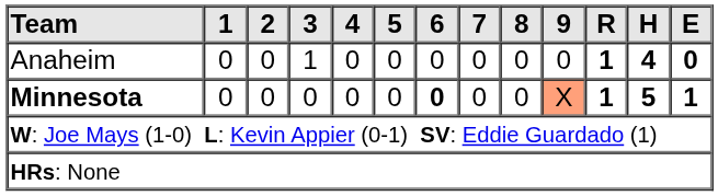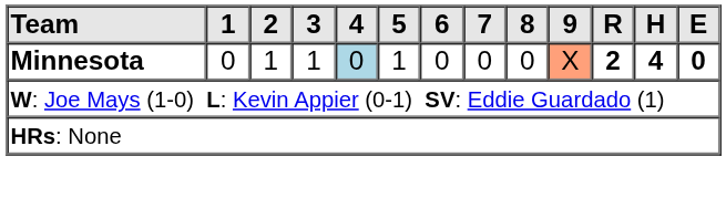 <table border=1 cellspacing=0 width=425 style="margin-left:3em;">
 <tr style="text-align:center; background-color:#e6e6e6;">
 <th align=left width=28%>Team</th>
 <th width=6%>1</th>
 <th width=6%>2</th>
 <th width=6%>3</th>
 <th width=6%>4</th>
 <th width=6%>5</th>
 <th width=6%>6</th>
 <th width=6%>7</th>
 <th width=6%>8</th>
 <th width=6%>9</th>
 <th width=6%>R</th>
 <th width=6%>H</th>
 <th width=6%>E</th>
 </tr>
 <tr style="text-align:center;">
-<td align=left>Anaheim</td>
+<td align=left><strong>Minnesota</strong></td>
 <td>0</td>
-<td>0</td>
+<td>1</td>
+<td>1</td>
+<td style="background: lightblue;">0</td>
 <td>1</td>
 <td>0</td>
 <td>0</td>
 <td>0</td>
-<td>0</td>
-<td>0</td>
-<td>0</td>
-<td><strong>1</strong></td>
+<td style="background: lightsalmon;">X</td>
+<td><strong>2</strong></td>
 <td><strong>4</strong></td>
 <td><strong>0</strong></td>
-</tr>
-<tr style="text-align:center;">
-<td align=left><strong>Minnesota</strong></td>
-<td>0</td>
-<td>0</td>
-<td>0</td>
-<td>0</td>
-<td>0</td>
-<td><strong>0</strong></td>
-<td>0</td>
-<td>0</td>
-<td style="background: lightsalmon;">X</td>
-<td><strong>1</strong></td>
-<td><strong>5</strong></td>
-<td><strong>1</strong></td>
 </tr>
 <tr style="text-align:left;">
 <td colspan=13><small><strong>W</strong>: <a href='#'>Joe Mays</a> (1-0)  <strong>L</strong>: <a href='#'>Kevin Appier</a> (0-1)  <strong>SV</strong>: <a href='#'>Eddie Guardado</a> (1)</small></td>
 </tr>
 <tr style="text-align:left;">
 <td colspan=13><small><strong>HRs</strong>: None </small></td>
 </tr>
 </table>
